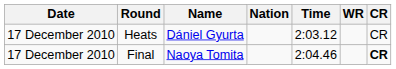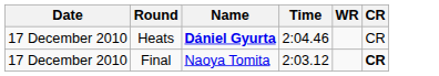 <table class="wikitable" style="text-align:center">
 <tr>
 <th>Date</th>
 <th>Round</th>
 <th>Name</th>
-<th>Nation</th>
 <th>Time</th>
 <th>WR</th>
 <th>CR</th>
 </tr>
 <tr>
 <td>17 December 2010</td>
 <td>Heats</td>
-<td align="left"><a href='#'>Dániel Gyurta</a></td>
-<td align="left"></td>
-<td>2:03.12</td>
+<td align="left"><strong><a href='#'>Dániel Gyurta</a></strong></td>
+<td>2:04.46</td>
 <td></td>
 <td>CR</td>
 </tr>
 <tr>
 <td>17 December 2010</td>
 <td>Final</td>
 <td align="left"><a href='#'>Naoya Tomita</a></td>
-<td align="left"></td>
-<td>2:04.46</td>
+<td>2:03.12</td>
 <td></td>
 <td><strong>CR</strong></td>
 </tr>
 </table>
